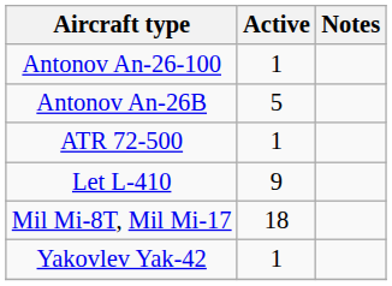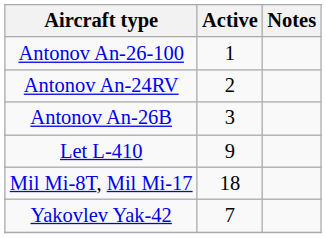 <table class="wikitable" style="border-collapse:collapse;text-align:center;margin:1em auto;">
 <tr>
 <th>Aircraft type</th>
 <th>Active</th>
 <th>Notes</th>
 </tr>
 <tr>
 <td><a href='#'>Antonov An-26-100</a></td>
 <td>1</td>
 <td></td>
 </tr>
 <tr>
-<td><a href='#'>Antonov An-26B</a></td>
-<td>5</td>
+<td><a href='#'>Antonov An-24RV</a></td>
+<td>2</td>
 <td></td>
 </tr>
 <tr>
-<td><a href='#'>ATR 72-500</a></td>
-<td>1</td>
+<td><a href='#'>Antonov An-26B</a></td>
+<td>3</td>
 <td></td>
 </tr>
 <tr>
 <td><a href='#'>Let L-410</a></td>
 <td>9</td>
 <td></td>
 </tr>
 <tr>
 <td><a href='#'>Mil Mi-8T</a>, <a href='#'>Mil Mi-17</a></td>
 <td>18</td>
 <td></td>
 </tr>
 <tr>
 <td><a href='#'>Yakovlev Yak-42</a></td>
-<td>1</td>
+<td>7</td>
 <td></td>
 </tr>
 <tr>
 </tr>
 </table>
